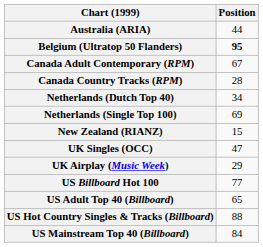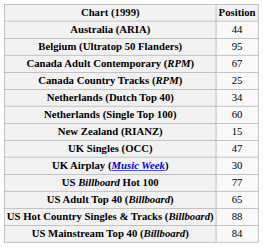 <table class="wikitable sortable plainrowheaders" style="text-align:center">
 <tr>
 <th scope="col">Chart (1999)</th>
 <th scope="col">Position</th>
 </tr>
 <tr>
 <th scope="row">Australia (ARIA)</th>
 <td>44</td>
 </tr>
 <tr>
 <th scope="row">Belgium (Ultratop 50 Flanders)</th>
-<td><strong>95</strong></td>
+<td>95</td>
 </tr>
 <tr>
 <th scope="row">Canada Adult Contemporary (<em>RPM</em>)</th>
 <td>67</td>
 </tr>
 <tr>
 <th scope="row">Canada Country Tracks (<em>RPM</em>)</th>
-<td>28</td>
+<td>25</td>
 </tr>
 <tr>
 <th scope="row">Netherlands (Dutch Top 40)</th>
 <td>34</td>
 </tr>
 <tr>
 <th scope="row">Netherlands (Single Top 100)</th>
-<td>69</td>
+<td>60</td>
 </tr>
 <tr>
 <th scope="row">New Zealand (RIANZ)</th>
 <td>15</td>
 </tr>
 <tr>
 <th scope="row">UK Singles (OCC)</th>
 <td>47</td>
 </tr>
 <tr>
 <th scope="row">UK Airplay (<em><a href='#'>Music Week</a></em>)</th>
-<td>29</td>
+<td>30</td>
 </tr>
 <tr>
 <th scope="row">US <em>Billboard</em> Hot 100</th>
 <td>77</td>
 </tr>
 <tr>
 <th scope="row">US Adult Top 40 (<em>Billboard</em>)</th>
 <td>65</td>
 </tr>
 <tr>
 <th scope="row">US Hot Country Singles & Tracks (<em>Billboard</em>)</th>
 <td>88</td>
 </tr>
 <tr>
 <th scope="row">US Mainstream Top 40 (<em>Billboard</em>)</th>
 <td>84</td>
 </tr>
 </table>
